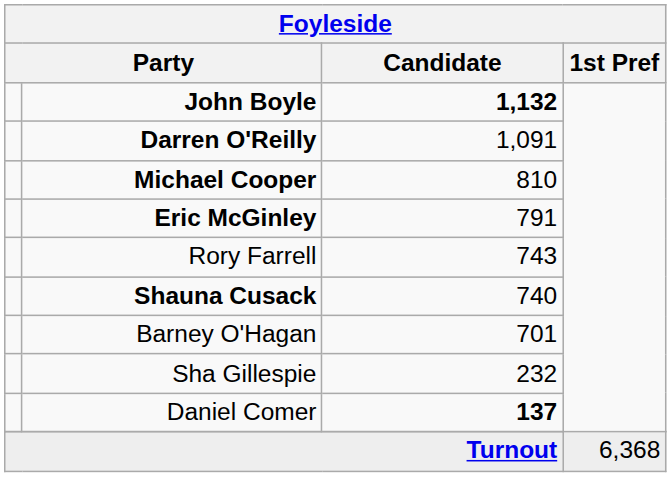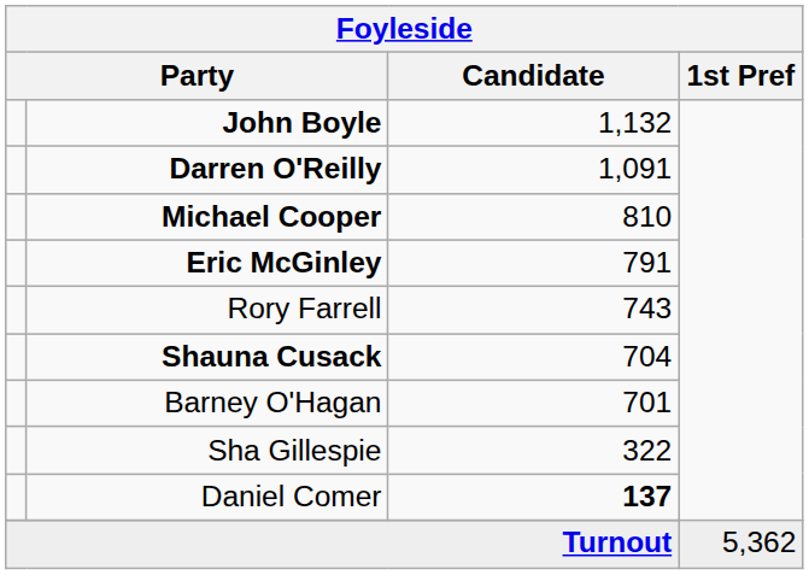 <table class="wikitable">
 <tr>
 <th colspan="4" align="center"><a href='#'>Foyleside</a></th>
 </tr>
 <tr>
 <th colspan="2" align="center" width=200>Party</th>
 <th width=150>Candidate</th>
 <th width=60>1st Pref</th>
 </tr>
 <tr>
 <td></td>
 <td align="right"><strong>John Boyle</strong></td>
-<td align="right"><strong>1,132</strong></td>
+<td align="right">1,132</td>
 </tr>
 <tr>
 <td></td>
 <td align="right"><strong>Darren O'Reilly</strong></td>
 <td align="right">1,091</td>
 </tr>
 <tr>
 <td></td>
 <td align="right"><strong>Michael Cooper</strong></td>
 <td align="right">810</td>
 </tr>
 <tr>
 <td></td>
 <td align="right"><strong>Eric McGinley</strong></td>
 <td align="right">791</td>
 </tr>
 <tr>
 <td></td>
 <td align="right">Rory Farrell</td>
 <td align="right">743</td>
 </tr>
 <tr>
 <td></td>
 <td align="right"><strong>Shauna Cusack</strong></td>
-<td align="right">740</td>
+<td align="right">704</td>
 </tr>
 <tr>
 <td></td>
 <td align="right">Barney O'Hagan</td>
 <td align="right">701</td>
 </tr>
 <tr>
 <td></td>
 <td align="right">Sha Gillespie</td>
-<td align="right">232</td>
+<td align="right">322</td>
 </tr>
 <tr>
 <td></td>
 <td align="right">Daniel Comer</td>
 <td align="right"><strong>137</strong></td>
 </tr>
 <tr>
 </tr>
 <tr bgcolor="EEEEEE">
 <td colspan=3 align="right"><strong><a href='#'>Turnout</a></strong></td>
-<td align="right">6,368</td>
+<td align="right">5,362</td>
 </tr>
 </table>
